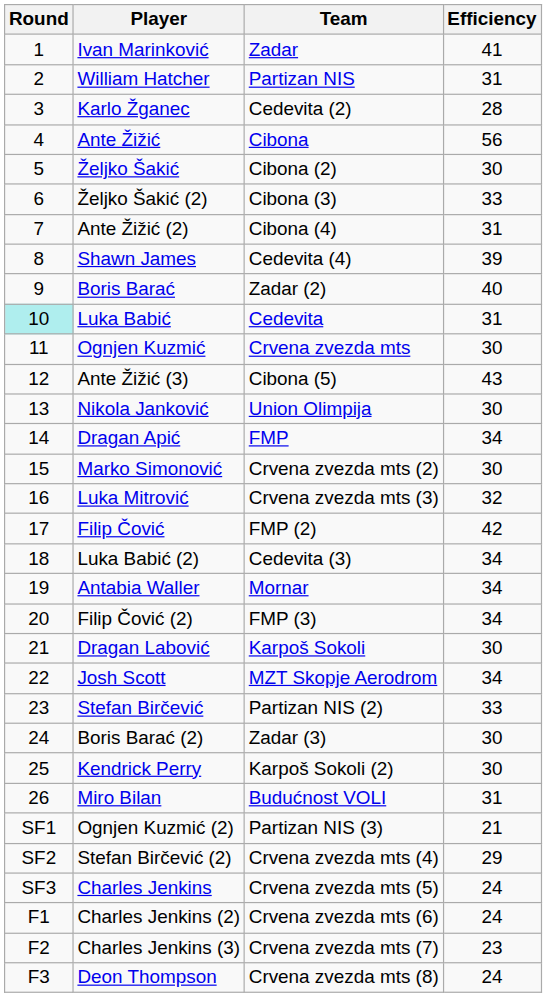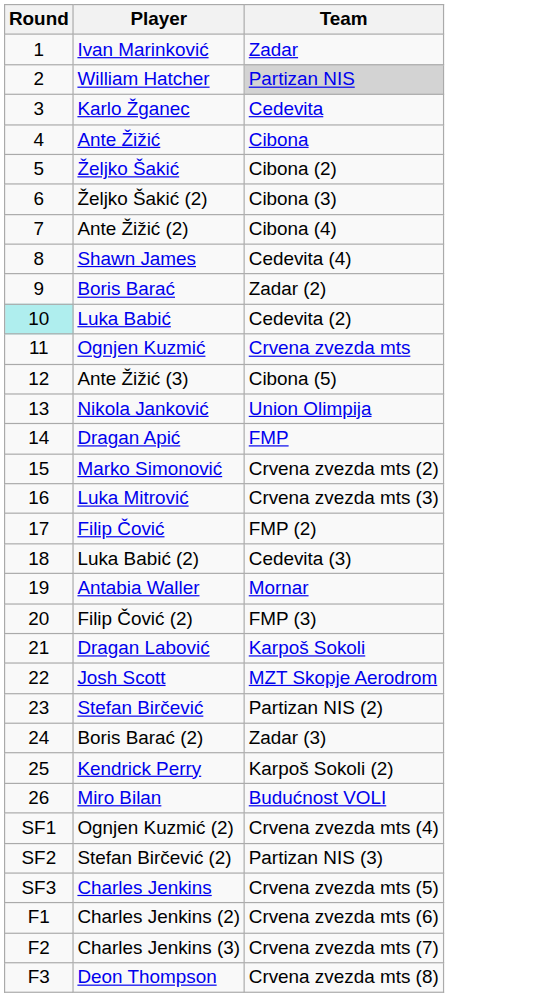 <table class="wikitable sortable" style="text-align: center;">
 <tr>
 <th align="center">Round</th>
 <th align="center">Player</th>
 <th align="center">Team</th>
-<th align="center">Efficiency</th>
 </tr>
 <tr>
 <td>1</td>
 <td align="left"> <a href='#'>Ivan Marinković</a></td>
 <td align="left"> <a href='#'>Zadar</a></td>
-<td>41</td>
 </tr>
 <tr>
 <td>2</td>
 <td align="left"> <a href='#'>William Hatcher</a></td>
-<td align="left"> <a href='#'>Partizan NIS</a></td>
-<td>31</td>
+<td align="left" style="background: lightgrey;"> <a href='#'>Partizan NIS</a></td>
 </tr>
 <tr>
 <td>3</td>
 <td align="left"> <a href='#'>Karlo Žganec</a></td>
-<td align="left"> Cedevita (2)</td>
-<td>28</td>
+<td align="left"> <a href='#'>Cedevita</a></td>
 </tr>
 <tr>
 <td>4</td>
 <td align="left"> <a href='#'>Ante Žižić</a></td>
 <td align="left"> <a href='#'>Cibona</a></td>
-<td>56</td>
 </tr>
 <tr>
 <td>5</td>
 <td align="left"> <a href='#'>Željko Šakić</a></td>
 <td align="left"> Cibona (2)</td>
-<td>30</td>
 </tr>
 <tr>
 <td>6</td>
 <td align="left"> Željko Šakić (2)</td>
 <td align="left"> Cibona (3)</td>
-<td>33</td>
 </tr>
 <tr>
 <td>7</td>
 <td align="left"> Ante Žižić (2)</td>
 <td align="left"> Cibona (4)</td>
-<td>31</td>
 </tr>
 <tr>
 <td>8</td>
 <td align="left"> <a href='#'>Shawn James</a></td>
 <td align="left"> Cedevita (4)</td>
-<td>39</td>
 </tr>
 <tr>
 <td>9</td>
 <td align="left"> <a href='#'>Boris Barać</a></td>
 <td align="left"> Zadar (2)</td>
-<td>40</td>
 </tr>
 <tr>
 <td style="background: paleturquoise;">10</td>
 <td align="left"> <a href='#'>Luka Babić</a></td>
-<td align="left"> <a href='#'>Cedevita</a></td>
-<td>31</td>
+<td align="left"> Cedevita (2)</td>
 </tr>
 <tr>
 <td>11</td>
 <td align="left"> <a href='#'>Ognjen Kuzmić</a></td>
 <td align="left"> <a href='#'>Crvena zvezda mts</a></td>
-<td>30</td>
 </tr>
 <tr>
 <td>12</td>
 <td align="left"> Ante Žižić (3)</td>
 <td align="left"> Cibona (5)</td>
-<td>43</td>
 </tr>
 <tr>
 <td>13</td>
 <td align="left"> <a href='#'>Nikola Janković</a></td>
 <td align="left"> <a href='#'>Union Olimpija</a></td>
-<td>30</td>
 </tr>
 <tr>
 <td>14</td>
 <td align="left"> <a href='#'>Dragan Apić</a></td>
 <td align="left"> <a href='#'>FMP</a></td>
-<td>34</td>
 </tr>
 <tr>
 <td>15</td>
 <td align="left"> <a href='#'>Marko Simonović</a></td>
 <td align="left"> Crvena zvezda mts (2)</td>
-<td>30</td>
 </tr>
 <tr>
 <td>16</td>
 <td align="left"> <a href='#'>Luka Mitrović</a></td>
 <td align="left"> Crvena zvezda mts (3)</td>
-<td>32</td>
 </tr>
 <tr>
 <td>17</td>
 <td align="left"> <a href='#'>Filip Čović</a></td>
 <td align="left"> FMP (2)</td>
-<td>42</td>
 </tr>
 <tr>
 <td>18</td>
 <td align="left"> Luka Babić (2)</td>
 <td align="left"> Cedevita (3)</td>
-<td>34</td>
 </tr>
 <tr>
 <td>19</td>
 <td align="left"> <a href='#'>Antabia Waller</a></td>
 <td align="left"> <a href='#'>Mornar</a></td>
-<td>34</td>
 </tr>
 <tr>
 <td>20</td>
 <td align="left"> Filip Čović (2)</td>
 <td align="left"> FMP (3)</td>
-<td>34</td>
 </tr>
 <tr>
 <td>21</td>
 <td align="left"> <a href='#'>Dragan Labović</a></td>
 <td align="left"> <a href='#'>Karpoš Sokoli</a></td>
-<td>30</td>
 </tr>
 <tr>
 <td>22</td>
 <td align="left"> <a href='#'>Josh Scott</a></td>
 <td align="left"> <a href='#'>MZT Skopje Aerodrom</a></td>
-<td>34</td>
 </tr>
 <tr>
 <td>23</td>
 <td align="left"> <a href='#'>Stefan Birčević</a></td>
 <td align="left"> Partizan NIS (2)</td>
-<td>33</td>
 </tr>
 <tr>
 <td>24</td>
 <td align="left"> Boris Barać (2)</td>
 <td align="left"> Zadar (3)</td>
-<td>30</td>
 </tr>
 <tr>
 <td>25</td>
 <td align="left"> <a href='#'>Kendrick Perry</a></td>
 <td align="left"> Karpoš Sokoli (2)</td>
-<td>30</td>
 </tr>
 <tr>
 <td>26</td>
 <td align="left"> <a href='#'>Miro Bilan</a></td>
 <td align="left"> <a href='#'>Budućnost VOLI</a></td>
-<td>31</td>
 </tr>
 <tr>
 <td>SF1</td>
 <td align="left"> Ognjen Kuzmić (2)</td>
-<td align="left"> Partizan NIS (3)</td>
-<td>21</td>
+<td align="left"> Crvena zvezda mts (4)</td>
 </tr>
 <tr>
 <td>SF2</td>
 <td align="left"> Stefan Birčević (2)</td>
-<td align="left"> Crvena zvezda mts (4)</td>
-<td>29</td>
+<td align="left"> Partizan NIS (3)</td>
 </tr>
 <tr>
 <td>SF3</td>
 <td align="left"> <a href='#'>Charles Jenkins</a></td>
 <td align="left"> Crvena zvezda mts (5)</td>
-<td>24</td>
 </tr>
 <tr>
 <td>F1</td>
 <td align="left"> Charles Jenkins (2)</td>
 <td align="left"> Crvena zvezda mts (6)</td>
-<td>24</td>
 </tr>
 <tr>
 <td>F2</td>
 <td align="left"> Charles Jenkins (3)</td>
 <td align="left"> Crvena zvezda mts (7)</td>
-<td>23</td>
 </tr>
 <tr>
 <td>F3</td>
 <td align="left"> <a href='#'>Deon Thompson</a></td>
 <td align="left"> Crvena zvezda mts (8)</td>
-<td>24</td>
 </tr>
 </table>
